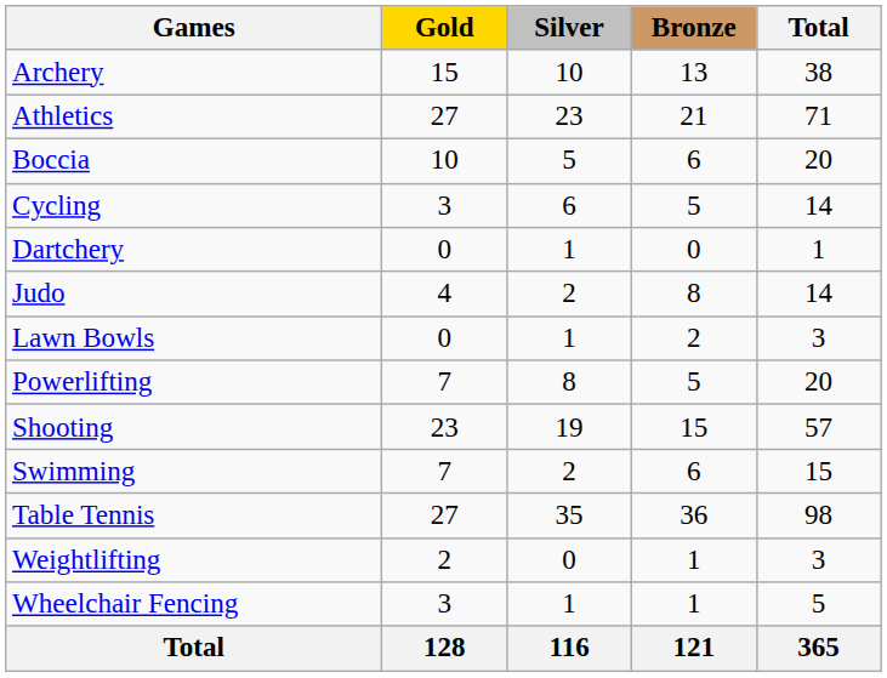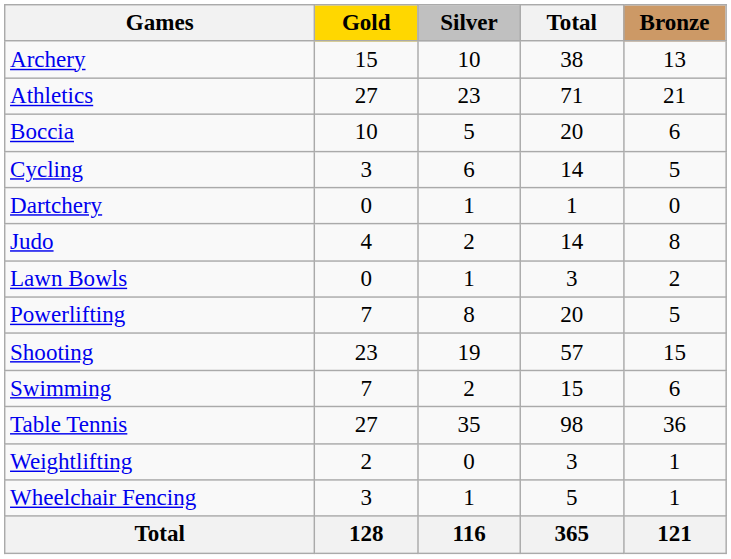 <table class="wikitable sortable" style="text-align:center;">
 <tr>
 <th style="width:13em;">Games</th>
 <th style="width:4em; background:gold;">Gold</th>
 <th style="width:4em; background:silver;">Silver</th>
+<th style="width:4em;">Total</th>
 <th style="width:4em; background:#cc9966;">Bronze</th>
-<th style="width:4em;">Total</th>
 </tr>
 <tr>
 <td align=left> <a href='#'>Archery</a></td>
 <td>15</td>
 <td>10</td>
+<td>38</td>
 <td>13</td>
-<td>38</td>
 </tr>
 <tr>
 <td align=left> <a href='#'>Athletics</a></td>
 <td>27</td>
 <td>23</td>
+<td>71</td>
 <td>21</td>
-<td>71</td>
 </tr>
 <tr>
 <td align=left> <a href='#'>Boccia</a></td>
 <td>10</td>
 <td>5</td>
+<td>20</td>
 <td>6</td>
-<td>20</td>
 </tr>
 <tr>
 <td align=left> <a href='#'>Cycling</a></td>
 <td>3</td>
 <td>6</td>
+<td>14</td>
 <td>5</td>
-<td>14</td>
 </tr>
 <tr>
 <td align=left> <a href='#'>Dartchery</a></td>
 <td>0</td>
 <td>1</td>
+<td>1</td>
 <td>0</td>
-<td>1</td>
 </tr>
 <tr>
 <td align=left> <a href='#'>Judo</a></td>
 <td>4</td>
 <td>2</td>
+<td>14</td>
 <td>8</td>
-<td>14</td>
 </tr>
 <tr>
 <td align=left> <a href='#'>Lawn Bowls</a></td>
 <td>0</td>
 <td>1</td>
+<td>3</td>
 <td>2</td>
-<td>3</td>
 </tr>
 <tr>
 <td align=left> <a href='#'>Powerlifting</a></td>
 <td>7</td>
 <td>8</td>
+<td>20</td>
 <td>5</td>
-<td>20</td>
 </tr>
 <tr>
 <td align=left> <a href='#'>Shooting</a></td>
 <td>23</td>
 <td>19</td>
+<td>57</td>
 <td>15</td>
-<td>57</td>
 </tr>
 <tr>
 <td align=left> <a href='#'>Swimming</a></td>
 <td>7</td>
 <td>2</td>
+<td>15</td>
 <td>6</td>
-<td>15</td>
 </tr>
 <tr>
 <td align=left> <a href='#'>Table Tennis</a></td>
 <td>27</td>
 <td>35</td>
+<td>98</td>
 <td>36</td>
-<td>98</td>
 </tr>
 <tr>
 <td align=left> <a href='#'>Weightlifting</a></td>
 <td>2</td>
 <td>0</td>
+<td>3</td>
 <td>1</td>
-<td>3</td>
 </tr>
 <tr>
 <td align=left> <a href='#'>Wheelchair Fencing</a></td>
 <td>3</td>
 <td>1</td>
+<td>5</td>
 <td>1</td>
-<td>5</td>
 </tr>
 <tr>
 <th>Total</th>
 <th>128</th>
 <th>116</th>
+<th>365</th>
 <th>121</th>
-<th>365</th>
 </tr>
 </table>
